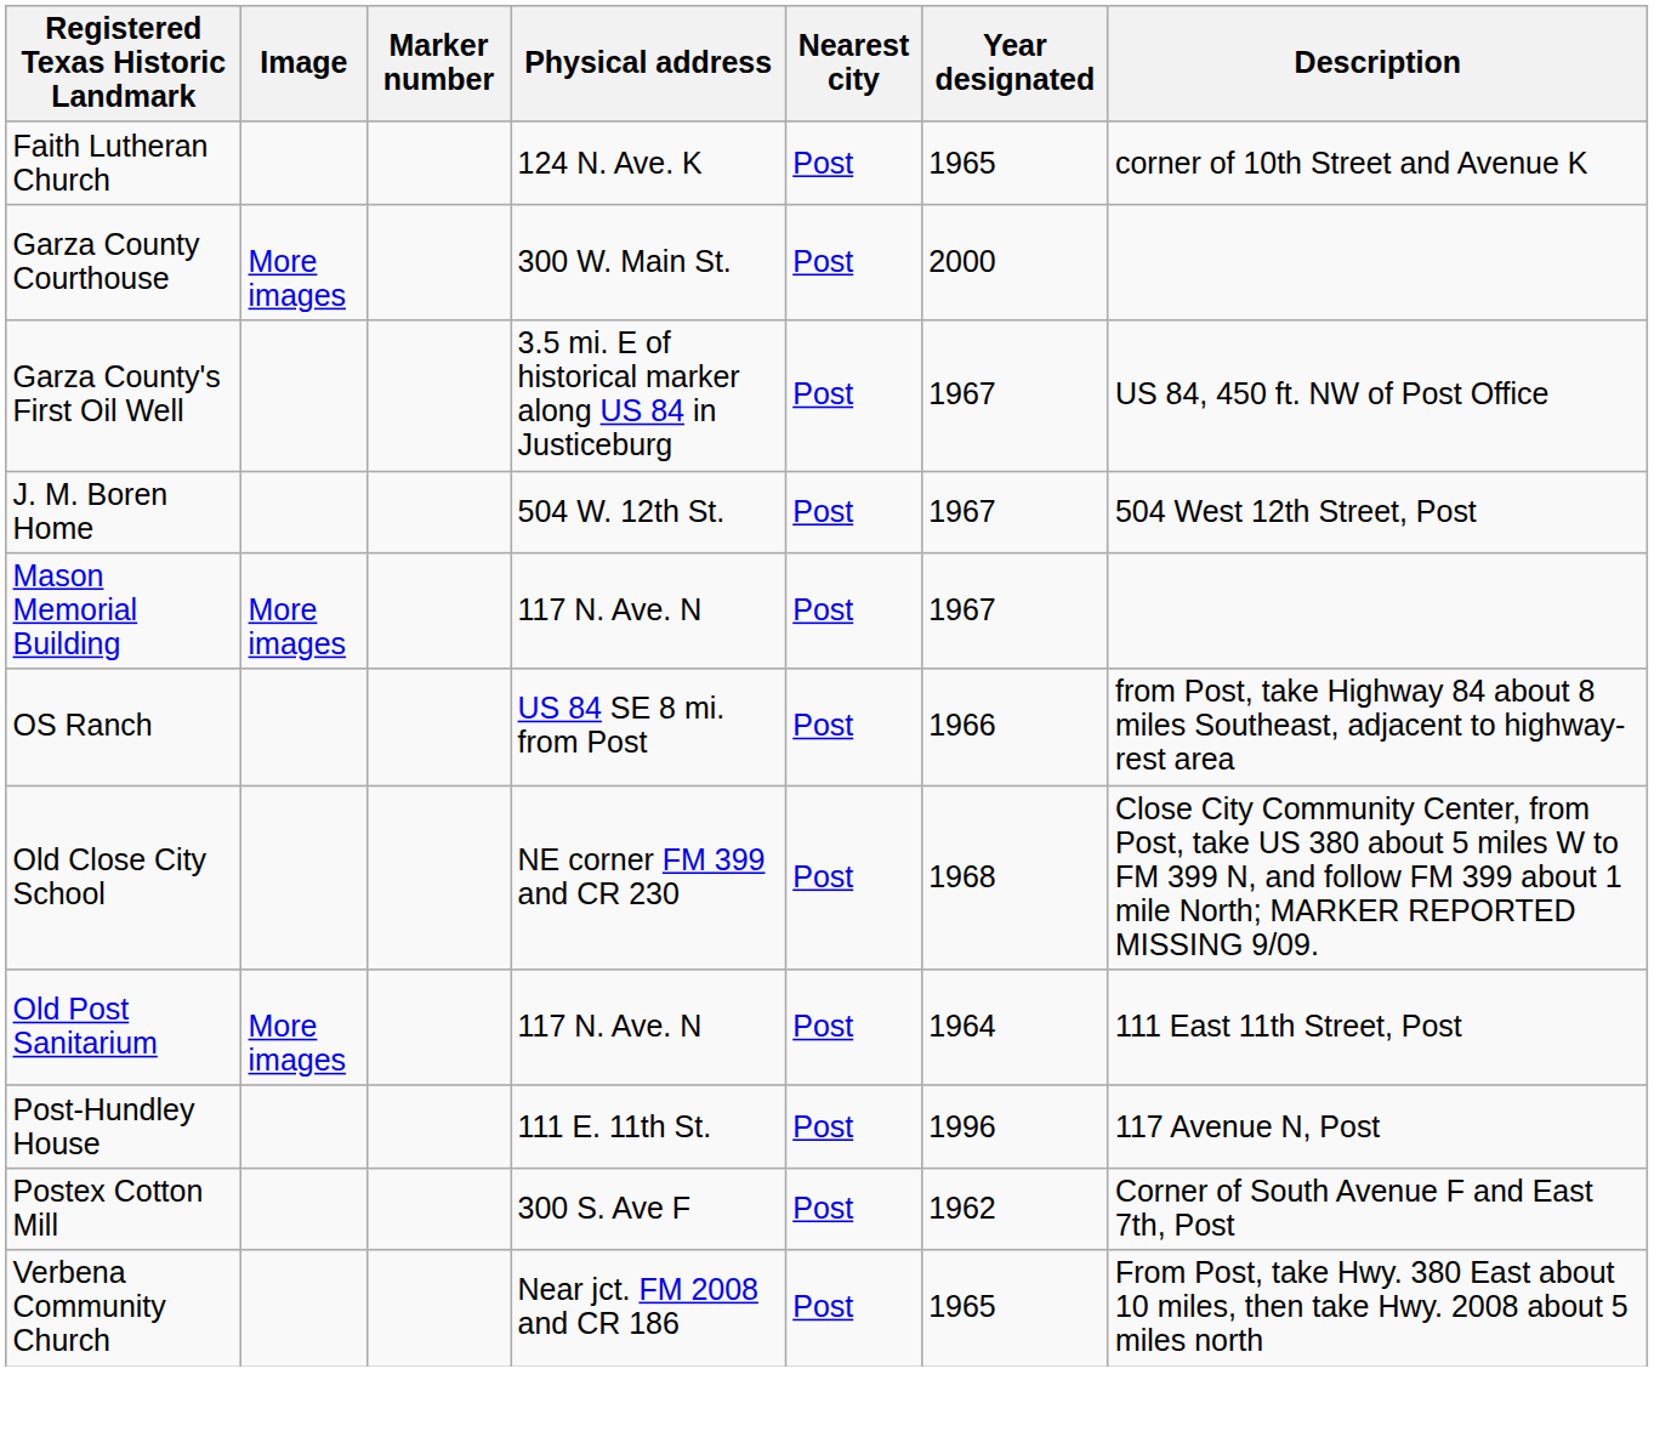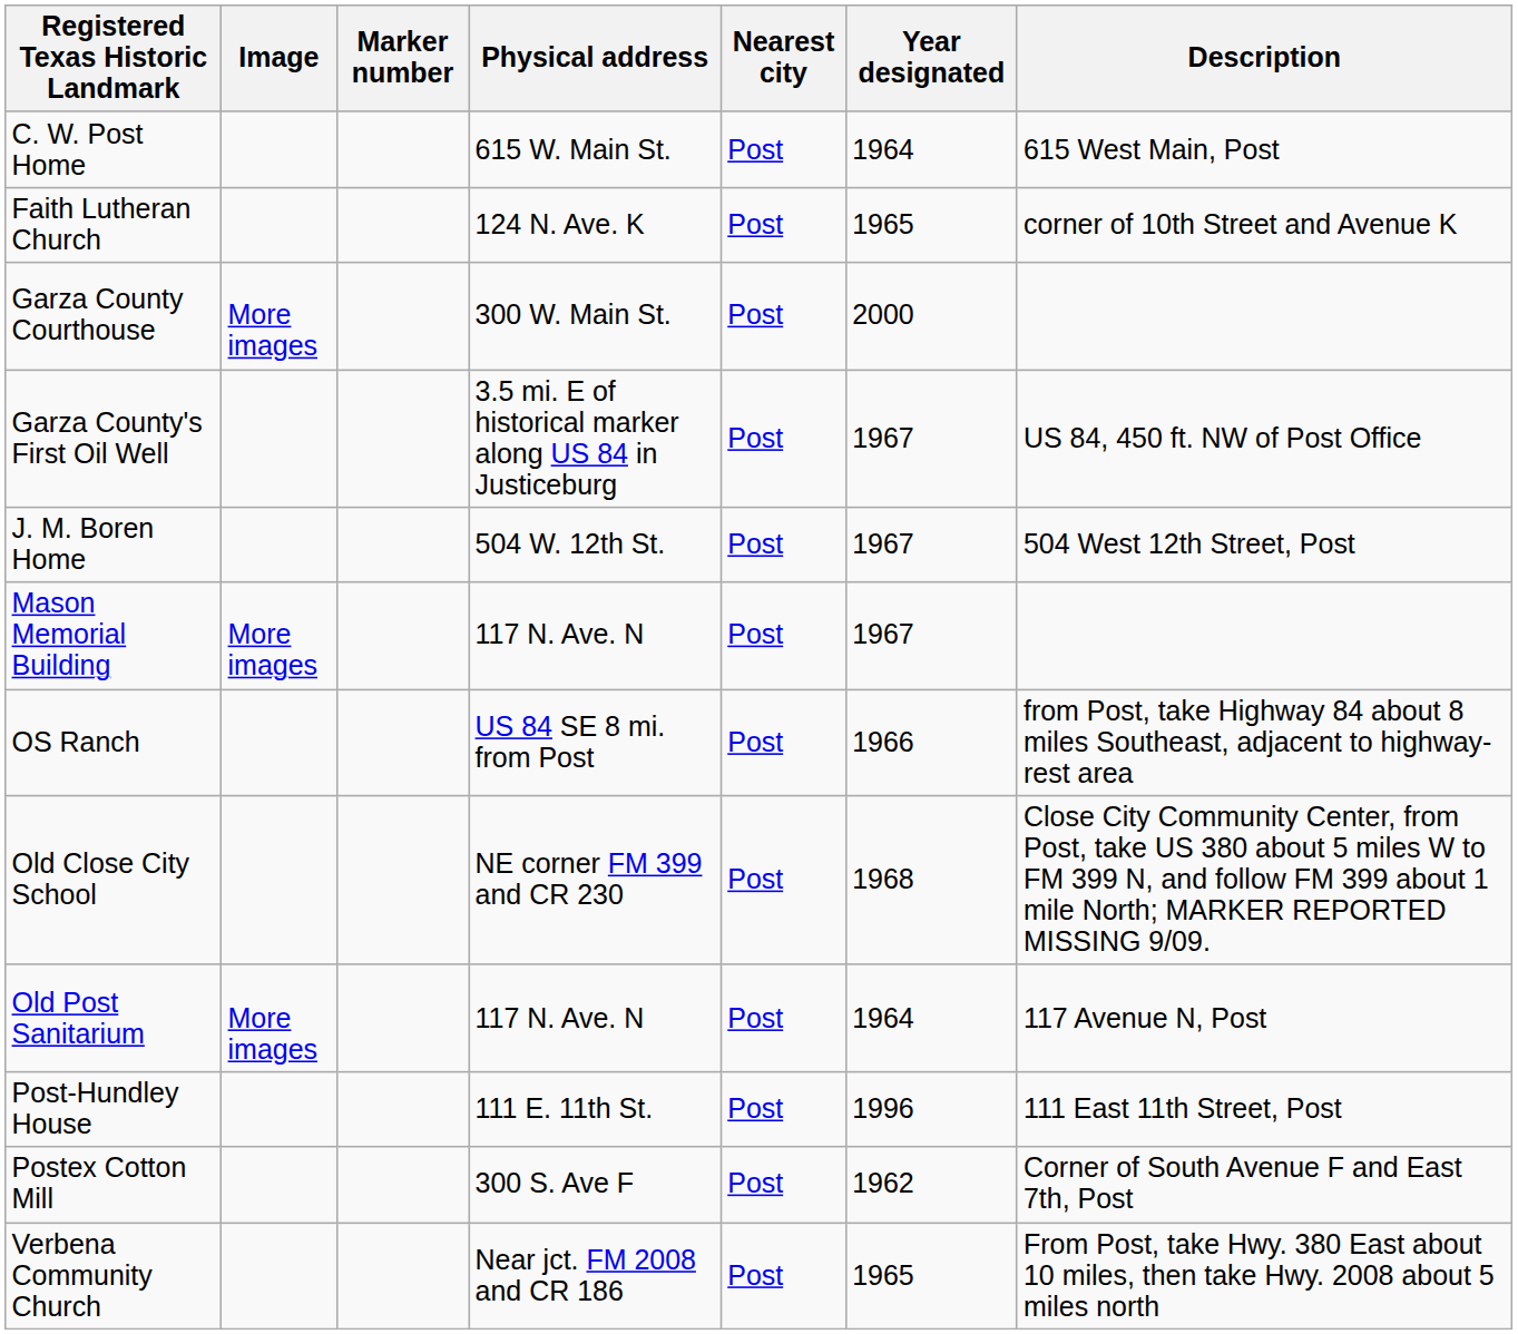 <table class="wikitable sortable">
 <tr>
 <th>Registered Texas Historic Landmark</th>
 <th>Image</th>
 <th>Marker number</th>
 <th>Physical address</th>
 <th>Nearest city</th>
 <th>Year designated</th>
 <th>Description</th>
+</tr>
+<tr>
+<td>C. W. Post Home</td>
+<td></td>
+<td></td>
+<td>615 W. Main St.<br></td>
+<td><a href='#'>Post</a></td>
+<td>1964</td>
+<td>615 West Main, Post</td>
 </tr>
 <tr>
 <td>Faith Lutheran Church</td>
 <td></td>
 <td></td>
 <td>124 N. Ave. K<br></td>
 <td><a href='#'>Post</a></td>
 <td>1965</td>
 <td>corner of 10th Street and Avenue K</td>
 </tr>
 <tr>
 <td>Garza County Courthouse</td>
 <td><br> <a href='#'>More images</a></td>
 <td></td>
 <td>300 W. Main St.<br></td>
 <td><a href='#'>Post</a></td>
 <td>2000</td>
 <td></td>
 </tr>
 <tr>
 <td>Garza County's First Oil Well</td>
 <td></td>
 <td></td>
 <td>3.5 mi. E of historical marker along <a href='#'>US 84</a> in Justiceburg<br></td>
 <td><a href='#'>Post</a></td>
 <td>1967</td>
 <td>US 84, 450 ft. NW of Post Office</td>
 </tr>
 <tr>
 <td>J. M. Boren Home</td>
 <td></td>
 <td></td>
 <td>504 W. 12th St.<br></td>
 <td><a href='#'>Post</a></td>
 <td>1967</td>
 <td>504 West 12th Street, Post</td>
 </tr>
 <tr>
 <td><a href='#'>Mason Memorial Building</a></td>
 <td><br> <a href='#'>More images</a></td>
 <td></td>
 <td>117 N. Ave. N<br></td>
 <td><a href='#'>Post</a></td>
 <td>1967</td>
 <td></td>
 </tr>
 <tr>
 <td>OS Ranch</td>
 <td></td>
 <td></td>
 <td><a href='#'>US 84</a> SE 8 mi. from Post<br></td>
 <td><a href='#'>Post</a></td>
 <td>1966</td>
 <td>from Post, take Highway 84 about 8 miles Southeast, adjacent to highway-rest area</td>
 </tr>
 <tr>
 <td>Old Close City School</td>
 <td></td>
 <td></td>
 <td>NE corner <a href='#'>FM 399</a> and CR 230<br></td>
 <td><a href='#'>Post</a></td>
 <td>1968</td>
 <td>Close City Community Center, from Post, take US 380 about 5 miles W to FM 399 N, and follow FM 399 about 1 mile North; MARKER REPORTED MISSING 9/09.</td>
 </tr>
 <tr>
 <td><a href='#'>Old Post Sanitarium</a></td>
 <td><br> <a href='#'>More images</a></td>
 <td></td>
 <td>117 N. Ave. N<br></td>
 <td><a href='#'>Post</a></td>
 <td>1964</td>
-<td>111 East 11th Street, Post</td>
+<td>117 Avenue N, Post</td>
 </tr>
 <tr>
 <td>Post-Hundley House</td>
 <td></td>
 <td></td>
 <td>111 E. 11th St.<br></td>
 <td><a href='#'>Post</a></td>
 <td>1996</td>
-<td>117 Avenue N, Post</td>
+<td>111 East 11th Street, Post</td>
 </tr>
 <tr>
 <td>Postex Cotton Mill</td>
 <td></td>
 <td></td>
 <td>300 S. Ave F<br></td>
 <td><a href='#'>Post</a></td>
 <td>1962</td>
 <td>Corner of South Avenue F and East 7th, Post</td>
 </tr>
 <tr>
 <td>Verbena Community Church</td>
 <td></td>
 <td></td>
 <td>Near jct. <a href='#'>FM 2008</a> and CR 186<br></td>
 <td><a href='#'>Post</a></td>
 <td>1965</td>
 <td>From Post, take Hwy. 380 East about 10 miles, then take Hwy. 2008 about 5 miles north</td>
 </tr>
 </table>
